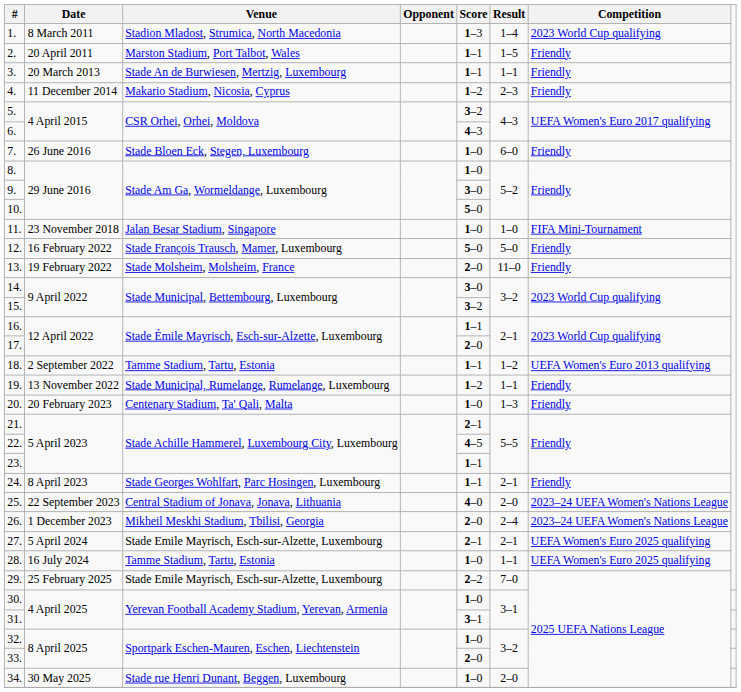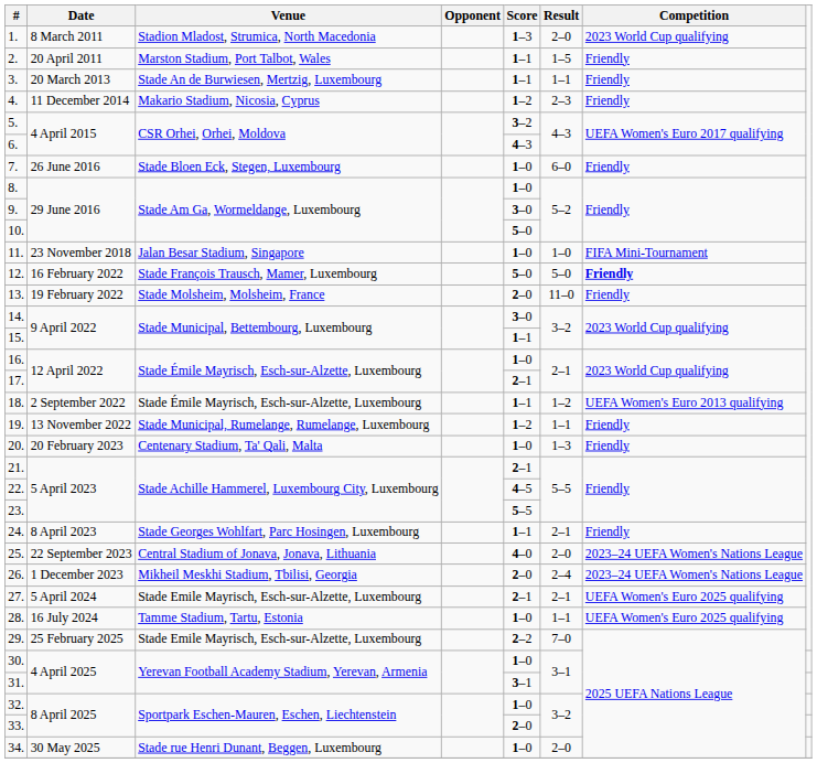 <table class="wikitable" style="font-size:85%;">
 <tr>
 <th>#</th>
 <th>Date</th>
 <th>Venue</th>
 <th>Opponent</th>
 <th>Score</th>
 <th>Result</th>
 <th>Competition</th>
 </tr>
 <tr>
 <td>1.</td>
 <td>8 March 2011</td>
 <td><a href='#'>Stadion Mladost</a>, <a href='#'>Strumica</a>, <a href='#'>North Macedonia</a></td>
 <td></td>
 <td align=center><strong>1</strong>–3</td>
-<td align=center>1–4</td>
+<td align=center>2–0</td>
 <td><a href='#'>2023 World Cup qualifying</a></td>
 </tr>
 <tr>
 <td>2.</td>
 <td>20 April 2011</td>
 <td><a href='#'>Marston Stadium</a>, <a href='#'>Port Talbot</a>, <a href='#'>Wales</a></td>
 <td></td>
 <td align=center><strong>1</strong>–1</td>
 <td align=center>1–5</td>
 <td><a href='#'>Friendly</a></td>
 </tr>
 <tr>
 <td>3.</td>
 <td>20 March 2013</td>
 <td><a href='#'>Stade An de Burwiesen</a>, <a href='#'>Mertzig</a>, <a href='#'>Luxembourg</a></td>
 <td></td>
 <td align=center><strong>1</strong>–1</td>
 <td align=center>1–1</td>
 <td><a href='#'>Friendly</a></td>
 </tr>
 <tr>
 <td>4.</td>
 <td>11 December 2014</td>
 <td><a href='#'>Makario Stadium</a>, <a href='#'>Nicosia</a>, <a href='#'>Cyprus</a></td>
 <td></td>
 <td align=center><strong>1</strong>–2</td>
 <td align=center>2–3</td>
 <td><a href='#'>Friendly</a></td>
 </tr>
 <tr>
 <td>5.</td>
 <td rowspan=2>4 April 2015</td>
 <td rowspan=2><a href='#'>CSR Orhei</a>, <a href='#'>Orhei</a>, <a href='#'>Moldova</a></td>
 <td rowspan=2></td>
 <td align=center><strong>3</strong>–2</td>
 <td rowspan=2 align=center>4–3</td>
 <td rowspan=2><a href='#'>UEFA Women's Euro 2017 qualifying</a></td>
 </tr>
 <tr>
 <td>6.</td>
 <td align=center><strong>4</strong>–3</td>
 </tr>
 <tr>
 <td>7.</td>
 <td>26 June 2016</td>
 <td><a href='#'>Stade Bloen Eck</a>, <a href='#'>Stegen, Luxembourg</a></td>
 <td></td>
 <td align=center><strong>1</strong>–0</td>
 <td align=center>6–0</td>
 <td><a href='#'>Friendly</a></td>
 </tr>
 <tr>
 <td>8.</td>
 <td rowspan=3>29 June 2016</td>
 <td rowspan=3><a href='#'>Stade Am Ga</a>, <a href='#'>Wormeldange</a>, Luxembourg</td>
 <td rowspan=3></td>
 <td align=center><strong>1</strong>–0</td>
 <td rowspan=3 align=center>5–2</td>
 <td rowspan=3><a href='#'>Friendly</a></td>
 </tr>
 <tr>
 <td>9.</td>
 <td align=center><strong>3</strong>–0</td>
 </tr>
 <tr>
 <td>10.</td>
 <td align=center><strong>5</strong>–0</td>
 </tr>
 <tr>
 <td>11.</td>
 <td>23 November 2018</td>
 <td><a href='#'>Jalan Besar Stadium</a>, <a href='#'>Singapore</a></td>
 <td></td>
 <td align=center><strong>1</strong>–0</td>
 <td align=center>1–0</td>
 <td><a href='#'>FIFA Mini-Tournament</a></td>
 </tr>
 <tr>
 <td>12.</td>
 <td>16 February 2022</td>
 <td><a href='#'>Stade François Trausch</a>, <a href='#'>Mamer</a>, Luxembourg</td>
 <td></td>
 <td align=center><strong>5</strong>–0</td>
 <td align=center>5–0</td>
-<td><a href='#'>Friendly</a></td>
+<td><strong><a href='#'>Friendly</a></strong></td>
 </tr>
 <tr>
 <td>13.</td>
 <td>19 February 2022</td>
 <td><a href='#'>Stade Molsheim</a>, <a href='#'>Molsheim</a>, <a href='#'>France</a></td>
 <td></td>
 <td align=center><strong>2</strong>–0</td>
 <td align=center>11–0</td>
 <td><a href='#'>Friendly</a></td>
 </tr>
 <tr>
 <td>14.</td>
 <td rowspan=2>9 April 2022</td>
 <td rowspan=2><a href='#'>Stade Municipal</a>, <a href='#'>Bettembourg</a>, Luxembourg</td>
 <td rowspan=2></td>
 <td align=center><strong>3</strong>–0</td>
 <td rowspan=2 align=center>3–2</td>
 <td rowspan=2><a href='#'>2023 World Cup qualifying</a></td>
 </tr>
 <tr>
 <td>15.</td>
-<td align=center><strong>3</strong>–2</td>
+<td align=center><strong>1</strong>–1</td>
 </tr>
 <tr>
 <td>16.</td>
 <td rowspan=2>12 April 2022</td>
 <td rowspan=2><a href='#'>Stade Émile Mayrisch</a>, <a href='#'>Esch-sur-Alzette</a>, Luxembourg</td>
 <td rowspan=2></td>
-<td align=center><strong>1</strong>–1</td>
+<td align=center><strong>1</strong>–0</td>
 <td rowspan=2 align=center>2–1</td>
 <td rowspan=2><a href='#'>2023 World Cup qualifying</a></td>
 </tr>
 <tr>
 <td>17.</td>
-<td align=center><strong>2</strong>–0</td>
+<td align=center><strong>2</strong>–1</td>
 </tr>
 <tr>
 <td>18.</td>
 <td>2 September 2022</td>
-<td><a href='#'>Tamme Stadium</a>, <a href='#'>Tartu</a>, <a href='#'>Estonia</a></td>
+<td>Stade Émile Mayrisch, Esch-sur-Alzette, Luxembourg</td>
 <td></td>
 <td align=center><strong>1</strong>–1</td>
 <td align=center>1–2</td>
 <td><a href='#'>UEFA Women's Euro 2013 qualifying</a></td>
 </tr>
 <tr>
 <td>19.</td>
 <td>13 November 2022</td>
 <td><a href='#'>Stade Municipal, Rumelange</a>, <a href='#'>Rumelange</a>, Luxembourg</td>
 <td></td>
 <td align=center><strong>1</strong>–2</td>
 <td align=center>1–1</td>
 <td><a href='#'>Friendly</a></td>
 </tr>
 <tr>
 <td>20.</td>
 <td>20 February 2023</td>
 <td><a href='#'>Centenary Stadium</a>, <a href='#'>Ta' Qali</a>, <a href='#'>Malta</a></td>
 <td></td>
 <td align=center><strong>1</strong>–0</td>
 <td align=center>1–3</td>
 <td><a href='#'>Friendly</a></td>
 </tr>
 <tr>
 <td>21.</td>
 <td rowspan=3>5 April 2023</td>
 <td rowspan=3><a href='#'>Stade Achille Hammerel</a>, <a href='#'>Luxembourg City</a>, Luxembourg</td>
 <td rowspan=3></td>
 <td align=center><strong>2</strong>–1</td>
 <td rowspan=3 align=center>5–5</td>
 <td rowspan=3><a href='#'>Friendly</a></td>
 </tr>
 <tr>
 <td>22.</td>
 <td align=center><strong>4</strong>–5</td>
 </tr>
 <tr>
 <td>23.</td>
-<td align=center><strong>1</strong>–1</td>
+<td align=center><strong>5</strong>–5</td>
 </tr>
 <tr>
 <td>24.</td>
 <td>8 April 2023</td>
 <td><a href='#'>Stade Georges Wohlfart</a>, <a href='#'>Parc Hosingen</a>, Luxembourg</td>
 <td></td>
 <td align=center><strong>1</strong>–1</td>
 <td align=center>2–1</td>
 <td><a href='#'>Friendly</a></td>
 </tr>
 <tr>
 <td>25.</td>
 <td>22 September 2023</td>
 <td><a href='#'>Central Stadium of Jonava</a>, <a href='#'>Jonava</a>, <a href='#'>Lithuania</a></td>
 <td></td>
 <td align=center><strong>4</strong>–0</td>
 <td align=center>2–0</td>
 <td><a href='#'>2023–24 UEFA Women's Nations League</a></td>
 </tr>
 <tr>
 <td>26.</td>
 <td>1 December 2023</td>
 <td><a href='#'>Mikheil Meskhi Stadium</a>, <a href='#'>Tbilisi</a>, <a href='#'>Georgia</a></td>
 <td></td>
 <td align=center><strong>2</strong>–0</td>
 <td align=center>2–4</td>
 <td><a href='#'>2023–24 UEFA Women's Nations League</a></td>
 </tr>
 <tr>
 <td>27.</td>
 <td>5 April 2024</td>
 <td>Stade Emile Mayrisch, Esch-sur-Alzette, Luxembourg</td>
 <td></td>
 <td align=center><strong>2</strong>–1</td>
 <td align=center>2–1</td>
 <td><a href='#'>UEFA Women's Euro 2025 qualifying</a></td>
 </tr>
 <tr>
 <td>28.</td>
 <td>16 July 2024</td>
 <td><a href='#'>Tamme Stadium</a>, <a href='#'>Tartu</a>, <a href='#'>Estonia</a></td>
 <td></td>
 <td align=center><strong>1</strong>–0</td>
 <td align=center>1–1</td>
 <td><a href='#'>UEFA Women's Euro 2025 qualifying</a></td>
 </tr>
 <tr>
 <td>29.</td>
 <td>25 February 2025</td>
 <td>Stade Emile Mayrisch, Esch-sur-Alzette, Luxembourg</td>
 <td></td>
 <td align=center><strong>2</strong>–2</td>
 <td align=center>7–0</td>
 <td rowspan=6><a href='#'>2025 UEFA Nations League</a></td>
 </tr>
 <tr>
 <td>30.</td>
 <td rowspan=2>4 April 2025</td>
 <td rowspan=2><a href='#'>Yerevan Football Academy Stadium</a>, <a href='#'>Yerevan</a>, <a href='#'>Armenia</a></td>
 <td rowspan=2></td>
 <td align=center><strong>1</strong>–0</td>
 <td rowspan=2 align=center>3–1</td>
 <td></td>
 </tr>
 <tr>
 <td>31.</td>
 <td align=center><strong>3</strong>–1</td>
 </tr>
 <tr>
 <td>32.</td>
 <td rowspan=2>8 April 2025</td>
 <td rowspan=2><a href='#'>Sportpark Eschen-Mauren</a>, <a href='#'>Eschen</a>, <a href='#'>Liechtenstein</a></td>
 <td rowspan=2></td>
 <td align=center><strong>1</strong>–0</td>
 <td rowspan=2 align=center>3–2</td>
 <td></td>
 </tr>
 <tr>
 <td>33.</td>
 <td align=center><strong>2</strong>–0</td>
 </tr>
 <tr>
 <td>34.</td>
 <td>30 May 2025</td>
 <td><a href='#'>Stade rue Henri Dunant</a>, <a href='#'>Beggen</a>, Luxembourg</td>
 <td></td>
 <td align=center><strong>1</strong>–0</td>
 <td align=center>2–0</td>
 <td></td>
 </tr>
 <tr>
 </tr>
 </table>
